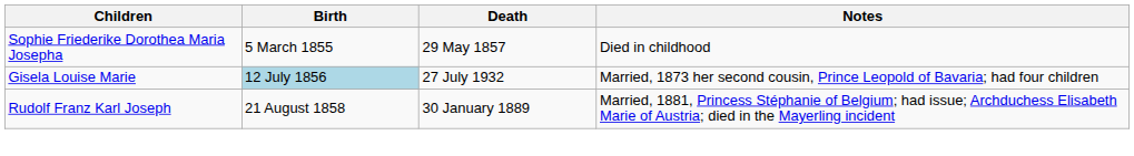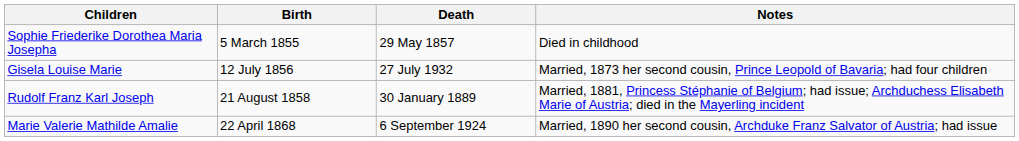 <table class="wikitable">
 <tr>
 <th width="20%">Children</th>
 <th width="15%">Birth</th>
 <th width="15%">Death</th>
 <th width="45%">Notes</th>
 </tr>
 <tr>
 <td><a href='#'>Sophie Friederike Dorothea Maria Josepha</a></td>
 <td>5 March 1855</td>
 <td>29 May 1857</td>
 <td>Died in childhood</td>
 </tr>
 <tr>
 <td><a href='#'>Gisela Louise Marie</a></td>
-<td style="background: lightblue;">12 July 1856</td>
+<td>12 July 1856</td>
 <td>27 July 1932</td>
 <td>Married, 1873 her second cousin, <a href='#'>Prince Leopold of Bavaria</a>; had four children</td>
 </tr>
 <tr>
 <td><a href='#'>Rudolf Franz Karl Joseph</a></td>
 <td>21 August 1858</td>
 <td>30 January 1889</td>
 <td>Married, 1881, <a href='#'>Princess Stéphanie of Belgium</a>; had issue; <a href='#'>Archduchess Elisabeth Marie of Austria</a>; died in the <a href='#'>Mayerling incident</a></td>
 </tr>
+<tr>
+<td><a href='#'>Marie Valerie Mathilde Amalie</a></td>
+<td>22 April 1868</td>
+<td>6 September 1924</td>
+<td>Married, 1890 her second cousin, <a href='#'>Archduke Franz Salvator of Austria</a>; had issue</td>
+</tr>
 </table>
